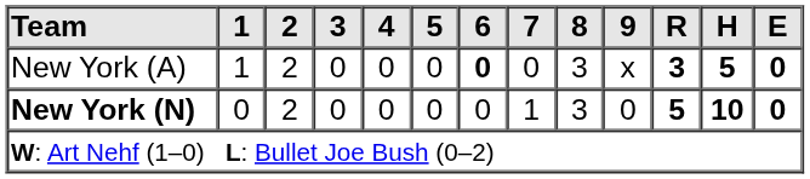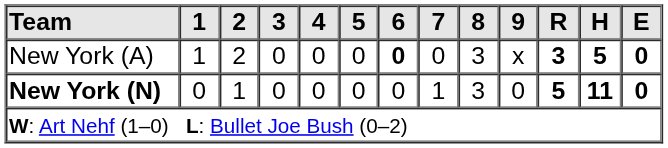 <table border=1 cellspacing=0 width=425 style="margin-left:3em;">
 <tr style="text-align:center; background-color:#e6e6e6;">
 <th align=left width=125>Team</th>
 <th width=25>1</th>
 <th width=25>2</th>
 <th width=25>3</th>
 <th width=25>4</th>
 <th width=25>5</th>
 <th width=25>6</th>
 <th width=25>7</th>
 <th width=25>8</th>
 <th width=25>9</th>
 <th width=25>R</th>
 <th width=25>H</th>
 <th width=25>E</th>
 </tr>
 <tr style="text-align:center;">
 <td align=left>New York (A)</td>
 <td>1</td>
 <td>2</td>
 <td>0</td>
 <td>0</td>
 <td>0</td>
 <td><strong>0</strong></td>
 <td>0</td>
 <td>3</td>
 <td>x</td>
 <td><strong>3</strong></td>
 <td><strong>5</strong></td>
 <td><strong>0</strong></td>
 </tr>
 <tr style="text-align:center;">
 <td align=left><strong>New York (N)</strong></td>
 <td>0</td>
-<td>2</td>
+<td>1</td>
 <td>0</td>
 <td>0</td>
 <td>0</td>
 <td>0</td>
 <td>1</td>
 <td>3</td>
 <td>0</td>
 <td><strong>5</strong></td>
-<td><strong>10</strong></td>
+<td><strong>11</strong></td>
 <td><strong>0</strong></td>
 </tr>
 <tr style="text-align:left;">
 <td colspan=13><small><strong>W</strong>: <a href='#'>Art Nehf</a> (1–0)   <strong>L</strong>: <a href='#'>Bullet Joe Bush</a> (0–2)</small></td>
 </tr>
 </table>
